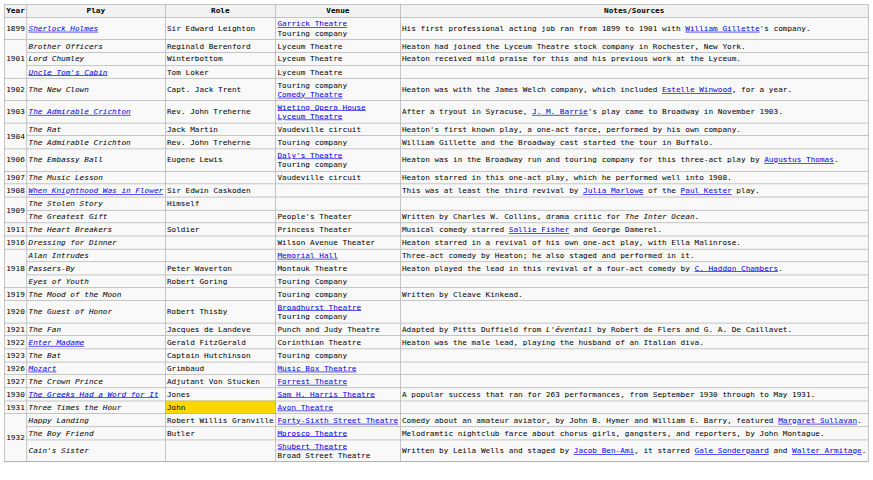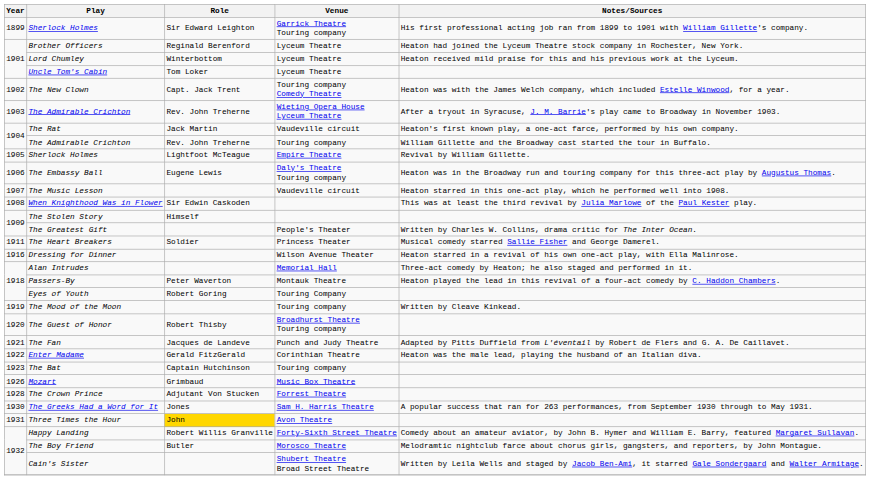 <table class="wikitable sortable plainrowheaders" style="font-size: 90%">
 <tr>
 <th scope="col">Year</th>
 <th scope="col">Play</th>
 <th scope="col">Role</th>
 <th scope="col">Venue</th>
 <th scope="col">Notes/Sources</th>
 </tr>
 <tr>
 <td>1899</td>
 <td><em><a href='#'>Sherlock Holmes</a></em></td>
 <td>Sir Edward Leighton</td>
 <td><a href='#'>Garrick Theatre</a><br>Touring company</td>
 <td>His first professional acting job ran from 1899 to 1901 with <a href='#'>William Gillette</a>'s company.</td>
 </tr>
 <tr>
 <td rowspan=3>1901</td>
 <td><em>Brother Officers</em></td>
 <td>Reginald Berenford</td>
 <td>Lyceum Theatre</td>
 <td>Heaton had joined the Lyceum Theatre stock company in Rochester, New York.</td>
 </tr>
 <tr>
 <td><em>Lord Chumley</em></td>
 <td>Winterbottom</td>
 <td>Lyceum Theatre</td>
 <td>Heaton received mild praise for this and his previous work at the Lyceum.</td>
 </tr>
 <tr>
 <td><em><a href='#'>Uncle Tom's Cabin</a></em></td>
 <td>Tom Loker</td>
 <td>Lyceum Theatre</td>
 <td></td>
 </tr>
 <tr>
 <td>1902</td>
 <td><em>The New Clown</em></td>
 <td>Capt. Jack Trent</td>
 <td>Touring company<br><a href='#'>Comedy Theatre</a></td>
 <td>Heaton was with the James Welch company, which included <a href='#'>Estelle Winwood</a>, for a year.</td>
 </tr>
 <tr>
 <td>1903</td>
 <td><em><a href='#'>The Admirable Crichton</a></em></td>
 <td>Rev. John Treherne</td>
 <td><a href='#'>Wieting Opera House</a><br><a href='#'>Lyceum Theatre</a></td>
 <td>After a tryout in Syracuse, <a href='#'>J. M. Barrie</a>'s play came to Broadway in November 1903.</td>
 </tr>
 <tr>
 <td rowspan=2>1904</td>
 <td><em>The Rat</em></td>
 <td>Jack Martin</td>
 <td>Vaudeville circuit</td>
 <td>Heaton's first known play, a one-act farce, performed by his own company.</td>
 </tr>
 <tr>
 <td><em>The Admirable Crichton</em></td>
 <td>Rev. John Treherne</td>
 <td>Touring company</td>
 <td>William Gillette and the Broadway cast started the tour in Buffalo.</td>
+</tr>
+<tr>
+<td>1905</td>
+<td><em>Sherlock Holmes</em></td>
+<td>Lightfoot McTeague</td>
+<td><a href='#'>Empire Theatre</a></td>
+<td>Revival by William Gillette.</td>
 </tr>
 <tr>
 <td>1906</td>
 <td><em>The Embassy Ball</em></td>
 <td>Eugene Lewis</td>
 <td><a href='#'>Daly's Theatre</a><br>Touring company</td>
 <td>Heaton was in the Broadway run and touring company for this three-act play by <a href='#'>Augustus Thomas</a>.</td>
 </tr>
 <tr>
 <td>1907</td>
 <td><em>The Music Lesson</em></td>
 <td></td>
 <td>Vaudeville circuit</td>
 <td>Heaton starred in this one-act play, which he performed well into 1908.</td>
 </tr>
 <tr>
 <td>1908</td>
 <td><em><a href='#'>When Knighthood Was in Flower</a></em></td>
 <td>Sir Edwin Caskoden</td>
 <td></td>
 <td>This was at least the third revival by <a href='#'>Julia Marlowe</a> of the <a href='#'>Paul Kester</a> play.</td>
 </tr>
 <tr>
 <td rowspan=2>1909</td>
 <td><em>The Stolen Story</em></td>
 <td>Himself</td>
 <td></td>
 <td></td>
 </tr>
 <tr>
 <td><em>The Greatest Gift</em></td>
 <td></td>
 <td>People's Theater</td>
 <td>Written by Charles W. Collins, drama critic for <em>The Inter Ocean</em>.</td>
 </tr>
 <tr>
 <td>1911</td>
 <td><em>The Heart Breakers</em></td>
 <td>Soldier</td>
 <td>Princess Theater</td>
 <td>Musical comedy starred <a href='#'>Sallie Fisher</a> and George Damerel.</td>
 </tr>
 <tr>
 <td>1916</td>
 <td><em>Dressing for Dinner</em></td>
 <td></td>
 <td>Wilson Avenue Theater</td>
 <td>Heaton starred in a revival of his own one-act play, with Ella Malinrose.</td>
 </tr>
 <tr>
 <td rowspan=3>1918</td>
 <td><em>Alan Intrudes</em></td>
 <td></td>
 <td><a href='#'>Memorial Hall</a></td>
 <td>Three-act comedy by Heaton; he also staged and performed in it.</td>
 </tr>
 <tr>
 <td><em>Passers-By</em></td>
 <td>Peter Waverton</td>
 <td>Montauk Theatre</td>
 <td>Heaton played the lead in this revival of a four-act comedy by <a href='#'>C. Haddon Chambers</a>.</td>
 </tr>
 <tr>
 <td><em>Eyes of Youth</em></td>
 <td>Robert Goring</td>
 <td>Touring Company</td>
 <td></td>
 </tr>
 <tr>
 <td>1919</td>
 <td><em>The Mood of the Moon</em></td>
 <td></td>
 <td>Touring company</td>
 <td>Written by Cleave Kinkead.</td>
 </tr>
 <tr>
 <td>1920</td>
 <td><em>The Guest of Honor</em></td>
 <td>Robert Thisby</td>
 <td><a href='#'>Broadhurst Theatre</a><br>Touring company</td>
 <td></td>
 </tr>
 <tr>
 <td>1921</td>
 <td><em>The Fan</em></td>
 <td>Jacques de Landeve</td>
 <td>Punch and Judy Theatre</td>
 <td>Adapted by Pitts Duffield from <em>L'éventail</em> by Robert de Flers and G. A. De Caillavet.</td>
 </tr>
 <tr>
 <td>1922</td>
 <td><em><a href='#'>Enter Madame</a></em></td>
 <td>Gerald FitzGerald</td>
 <td>Corinthian Theatre</td>
 <td>Heaton was the male lead, playing the husband of an Italian diva.</td>
 </tr>
 <tr>
 <td>1923</td>
 <td><em>The Bat</em></td>
 <td>Captain Hutchinson</td>
 <td>Touring company</td>
 <td></td>
 </tr>
 <tr>
 <td>1926</td>
 <td><em><a href='#'>Mozart</a></em></td>
 <td>Grimbaud</td>
 <td><a href='#'>Music Box Theatre</a></td>
 <td></td>
 </tr>
 <tr>
-<td>1927</td>
+<td>1928</td>
 <td><em>The Crown Prince</em></td>
 <td>Adjutant Von Stucken</td>
 <td><a href='#'>Forrest Theatre</a></td>
 <td></td>
 </tr>
 <tr>
 <td>1930</td>
 <td><em><a href='#'>The Greeks Had a Word for It</a></em></td>
 <td>Jones</td>
 <td><a href='#'>Sam H. Harris Theatre</a></td>
 <td>A popular success that ran for 263 performances, from September 1930 through to May 1931.</td>
 </tr>
 <tr>
 <td>1931</td>
 <td><em>Three Times the Hour</em></td>
 <td style="background: gold;">John</td>
 <td><a href='#'>Avon Theatre</a></td>
 <td></td>
 </tr>
 <tr>
 <td rowspan=3>1932</td>
 <td><em>Happy Landing</em></td>
 <td>Robert Willis Granville</td>
 <td><a href='#'>Forty-Sixth Street Theatre</a></td>
 <td>Comedy about an amateur aviator, by John B. Hymer and William E. Barry, featured <a href='#'>Margaret Sullavan</a>.</td>
 </tr>
 <tr>
 <td><em>The Boy Friend</em></td>
 <td>Butler</td>
 <td><a href='#'>Morosco Theatre</a></td>
 <td>Melodramtic nightclub farce about chorus girls, gangsters, and reporters, by John Montague.</td>
 </tr>
 <tr>
 <td><em>Cain's Sister</em></td>
 <td></td>
 <td><a href='#'>Shubert Theatre</a><br>Broad Street Theatre</td>
 <td>Written by Leila Wells and staged by <a href='#'>Jacob Ben-Ami</a>, it starred <a href='#'>Gale Sondergaard</a> and <a href='#'>Walter Armitage</a>.</td>
 </tr>
 <tr>
 </tr>
 </table>
